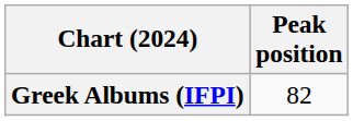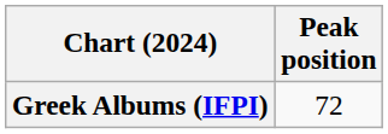 <table class="wikitable sortable plainrowheaders" style="text-align:center">
 <tr>
 <th scope="col">Chart (2024)</th>
 <th scope="col">Peak<br>position</th>
 </tr>
 <tr>
 <th scope="row">Greek Albums (<a href='#'>IFPI</a>)</th>
-<td align="center">82</td>
+<td align="center">72</td>
 </tr>
 </table>
